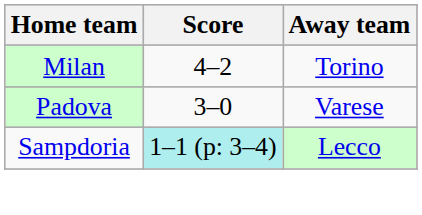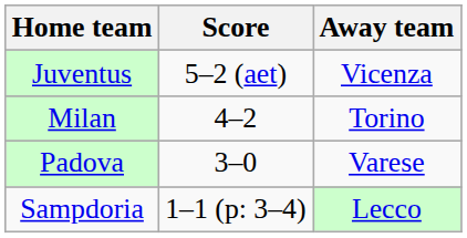 <table class="wikitable" style="text-align: center">
 <tr>
 <th>Home team</th>
 <th>Score</th>
 <th>Away team</th>
+</tr>
+<tr>
+<td bgcolor="ccffcc"><a href='#'>Juventus</a></td>
+<td>5–2 (<a href='#'>aet</a>)</td>
+<td><a href='#'>Vicenza</a></td>
 </tr>
 <tr>
 <td bgcolor="ccffcc"><a href='#'>Milan</a></td>
 <td>4–2</td>
 <td><a href='#'>Torino</a></td>
 </tr>
 <tr>
 <td bgcolor="ccffcc"><a href='#'>Padova</a></td>
 <td>3–0</td>
 <td><a href='#'>Varese</a></td>
 </tr>
 <tr>
 <td><a href='#'>Sampdoria</a></td>
-<td style="background: paleturquoise;">1–1 (p: 3–4)</td>
+<td>1–1 (p: 3–4)</td>
 <td bgcolor="ccffcc"><a href='#'>Lecco</a></td>
 </tr>
 </table>
